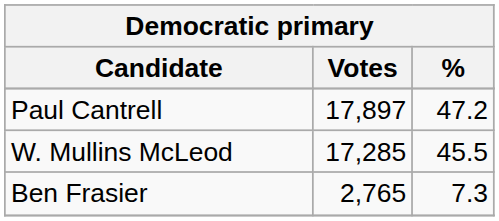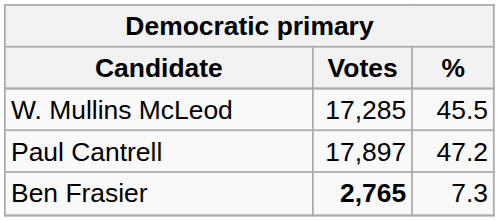 <table class="wikitable" align="left" style="margin: 1em 1em 1em 0; font-size: 95%;">
 <tr>
 <th colspan="3">Democratic primary</th>
 </tr>
 <tr>
 <th colspan="1" style="width: 170px">Candidate</th>
 <th style="width: 50px">Votes</th>
 <th style="width: 40px">%</th>
 </tr>
 <tr>
 </tr>
 <tr>
+<td>W. Mullins McLeod</td>
+<td align="right">17,285</td>
+<td align="right">45.5</td>
+</tr>
+<tr>
 <td>Paul Cantrell</td>
 <td align="right">17,897</td>
 <td align="right">47.2</td>
 </tr>
 <tr>
-<td>W. Mullins McLeod</td>
-<td align="right">17,285</td>
-<td align="right">45.5</td>
-</tr>
-<tr>
 <td>Ben Frasier</td>
-<td align="right">2,765</td>
+<td align="right"><strong>2,765</strong></td>
 <td align="right">7.3</td>
 </tr>
 <tr>
 </tr>
 </table>
